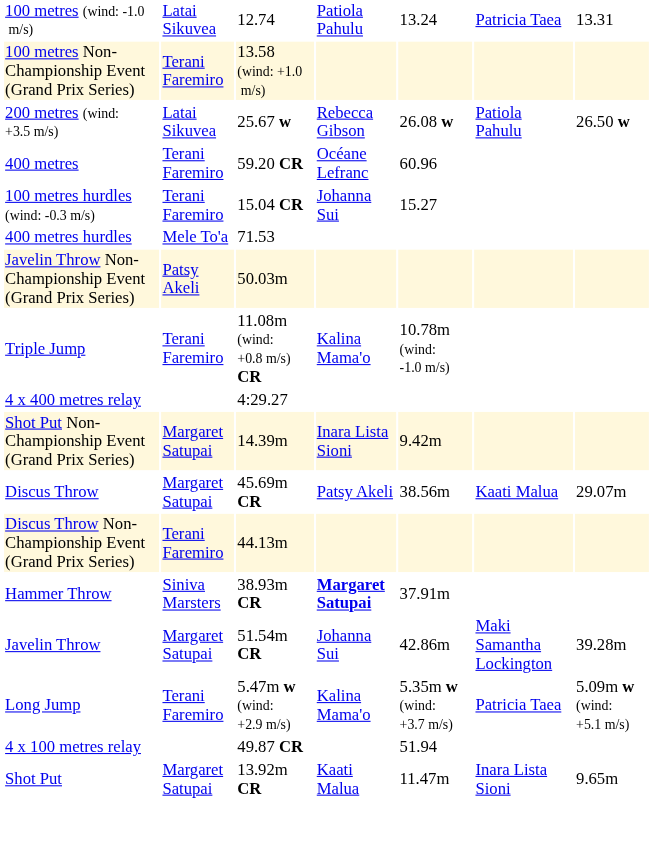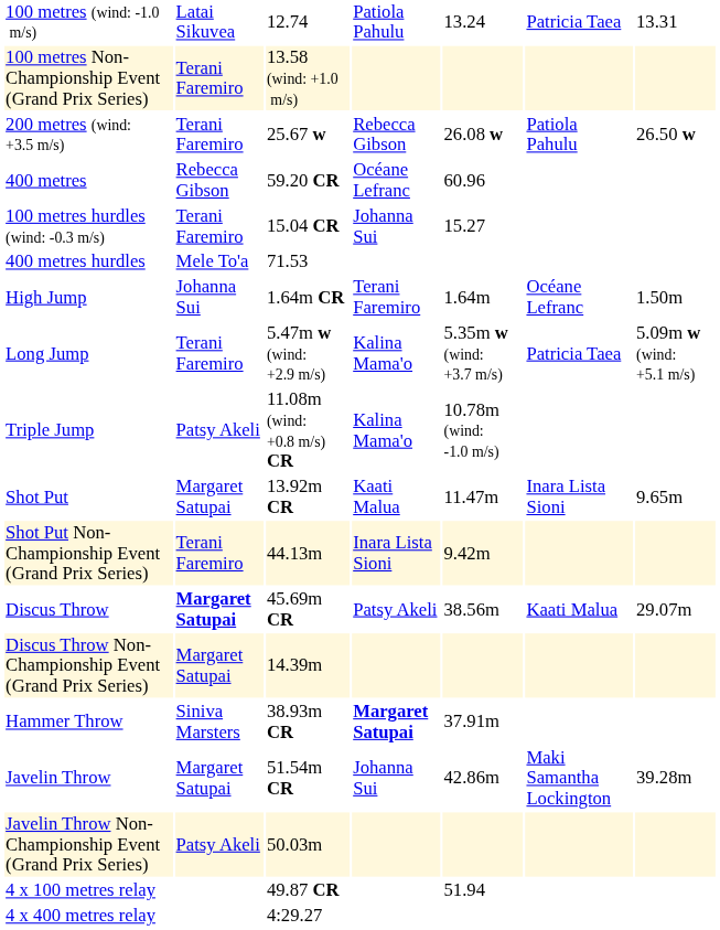 <table>
 <tr>
 <td><a href='#'>100 metres</a> <small>(wind: -1.0  m/s)</small></td>
 <td align=left><a href='#'>Latai Sikuvea</a> <br> </td>
 <td>12.74</td>
 <td align=left><a href='#'>Patiola Pahulu</a> <br> </td>
 <td>13.24</td>
 <td align=left><a href='#'>Patricia Taea</a> <br> </td>
 <td>13.31</td>
 </tr>
 <tr style="background-color:CornSilk">
 <td><a href='#'>100 metres</a> Non-Championship Event (Grand Prix Series)</td>
 <td align=left><a href='#'>Terani Faremiro</a> <br> </td>
 <td>13.58 <small>(wind: +1.0  m/s)</small></td>
 <td></td>
 <td></td>
 <td></td>
 <td></td>
 </tr>
 <tr>
 <td><a href='#'>200 metres</a> <small>(wind: +3.5 m/s)</small></td>
-<td align=left><a href='#'>Latai Sikuvea</a> <br> </td>
+<td align=left><a href='#'>Terani Faremiro</a> <br> </td>
 <td>25.67 <strong>w</strong></td>
 <td align=left><a href='#'>Rebecca Gibson</a> <br> </td>
 <td>26.08 <strong>w</strong></td>
 <td align=left><a href='#'>Patiola Pahulu</a> <br> </td>
 <td>26.50 <strong>w</strong></td>
 </tr>
 <tr>
 <td><a href='#'>400 metres</a></td>
-<td align=left><a href='#'>Terani Faremiro</a> <br> </td>
+<td align=left><a href='#'>Rebecca Gibson</a> <br> </td>
 <td>59.20 <strong>CR</strong></td>
 <td align=left><a href='#'>Océane Lefranc</a> <br> </td>
 <td>60.96</td>
 <td></td>
 <td></td>
 </tr>
 <tr>
 <td><a href='#'>100 metres hurdles</a> <small>(wind: -0.3 m/s)</small></td>
 <td align=left><a href='#'>Terani Faremiro</a> <br> </td>
 <td>15.04 <strong>CR</strong></td>
 <td align=left><a href='#'>Johanna Sui</a> <br> </td>
 <td>15.27</td>
 <td></td>
 <td></td>
 </tr>
 <tr>
 <td><a href='#'>400 metres hurdles</a></td>
 <td align=left><a href='#'>Mele To'a</a> <br> </td>
 <td>71.53</td>
 <td></td>
 <td></td>
 <td></td>
 <td></td>
 </tr>
-<tr style="background-color:CornSilk">
-<td><a href='#'>Javelin Throw</a> Non-Championship Event (Grand Prix Series)</td>
-<td align=left><a href='#'>Patsy Akeli</a> <br> </td>
-<td>50.03m</td>
-<td></td>
-<td></td>
-<td></td>
-<td></td>
+<tr>
+<td><a href='#'>High Jump</a></td>
+<td align=left><a href='#'>Johanna Sui</a> <br> </td>
+<td>1.64m <strong>CR</strong></td>
+<td align=left><a href='#'>Terani Faremiro</a> <br> </td>
+<td>1.64m</td>
+<td align=left><a href='#'>Océane Lefranc</a> <br> </td>
+<td>1.50m</td>
+</tr>
+<tr>
+<td><a href='#'>Long Jump</a></td>
+<td align=left><a href='#'>Terani Faremiro</a> <br> </td>
+<td>5.47m <strong>w</strong> <small>(wind: +2.9 m/s)</small></td>
+<td align=left><a href='#'>Kalina Mama'o</a> <br> </td>
+<td>5.35m <strong>w</strong> <small>(wind: +3.7 m/s)</small></td>
+<td align=left><a href='#'>Patricia Taea</a> <br> </td>
+<td>5.09m <strong>w</strong> <small>(wind: +5.1 m/s)</small></td>
 </tr>
 <tr>
 <td><a href='#'>Triple Jump</a></td>
-<td align=left><a href='#'>Terani Faremiro</a> <br> </td>
+<td align=left><a href='#'>Patsy Akeli</a> <br> </td>
 <td>11.08m <small>(wind: +0.8 m/s)</small> <strong>CR</strong></td>
 <td align=left><a href='#'>Kalina Mama'o</a> <br> </td>
 <td>10.78m <small>(wind: -1.0 m/s)</small></td>
 <td></td>
 <td></td>
 </tr>
 <tr>
-<td><a href='#'>4 x 400 metres relay</a></td>
-<td></td>
-<td>4:29.27</td>
-<td></td>
-<td></td>
-<td></td>
-<td></td>
+<td><a href='#'>Shot Put</a></td>
+<td align=left><a href='#'>Margaret Satupai</a> <br> </td>
+<td>13.92m <strong>CR</strong></td>
+<td align=left><a href='#'>Kaati Malua</a> <br> </td>
+<td>11.47m</td>
+<td align=left><a href='#'>Inara Lista Sioni</a> <br> </td>
+<td>9.65m</td>
 </tr>
 <tr style="background-color:CornSilk">
 <td><a href='#'>Shot Put</a> Non-Championship Event (Grand Prix Series)</td>
-<td align=left><a href='#'>Margaret Satupai</a> <br> </td>
-<td>14.39m</td>
+<td align=left><a href='#'>Terani Faremiro</a> <br> </td>
+<td>44.13m</td>
 <td align=left><a href='#'>Inara Lista Sioni</a> <br> </td>
 <td>9.42m</td>
 <td></td>
 <td></td>
 </tr>
 <tr>
 <td><a href='#'>Discus Throw</a></td>
-<td align=left><a href='#'>Margaret Satupai</a> <br> </td>
+<td align=left><strong><a href='#'>Margaret Satupai</a> <br> </strong></td>
 <td>45.69m <strong>CR</strong></td>
 <td align=left><a href='#'>Patsy Akeli</a> <br> </td>
 <td>38.56m</td>
 <td align=left><a href='#'>Kaati Malua</a> <br> </td>
 <td>29.07m</td>
 </tr>
 <tr style="background-color:CornSilk">
 <td><a href='#'>Discus Throw</a> Non-Championship Event (Grand Prix Series)</td>
-<td align=left><a href='#'>Terani Faremiro</a> <br> </td>
-<td>44.13m</td>
+<td align=left><a href='#'>Margaret Satupai</a> <br> </td>
+<td>14.39m</td>
 <td></td>
 <td></td>
 <td></td>
 <td></td>
 </tr>
 <tr>
 <td><a href='#'>Hammer Throw</a></td>
 <td align=left><a href='#'>Siniva Marsters</a> <br> </td>
 <td>38.93m <strong>CR</strong></td>
 <td align=left><strong><a href='#'>Margaret Satupai</a> <br> </strong></td>
 <td>37.91m</td>
 <td></td>
 <td></td>
 </tr>
 <tr>
 <td><a href='#'>Javelin Throw</a></td>
 <td align=left><a href='#'>Margaret Satupai</a> <br> </td>
 <td>51.54m <strong>CR</strong></td>
 <td align=left><a href='#'>Johanna Sui</a> <br> </td>
 <td>42.86m</td>
 <td align=left><a href='#'>Maki Samantha Lockington</a> <br> </td>
 <td>39.28m</td>
 </tr>
-<tr>
-<td><a href='#'>Long Jump</a></td>
-<td align=left><a href='#'>Terani Faremiro</a> <br> </td>
-<td>5.47m <strong>w</strong> <small>(wind: +2.9 m/s)</small></td>
-<td align=left><a href='#'>Kalina Mama'o</a> <br> </td>
-<td>5.35m <strong>w</strong> <small>(wind: +3.7 m/s)</small></td>
-<td align=left><a href='#'>Patricia Taea</a> <br> </td>
-<td>5.09m <strong>w</strong> <small>(wind: +5.1 m/s)</small></td>
+<tr style="background-color:CornSilk">
+<td><a href='#'>Javelin Throw</a> Non-Championship Event (Grand Prix Series)</td>
+<td align=left><a href='#'>Patsy Akeli</a> <br> </td>
+<td>50.03m</td>
+<td></td>
+<td></td>
+<td></td>
+<td></td>
 </tr>
 <tr>
 <td><a href='#'>4 x 100 metres relay</a></td>
 <td></td>
 <td>49.87 <strong>CR</strong></td>
 <td></td>
 <td>51.94</td>
 <td></td>
 <td></td>
 </tr>
 <tr>
-<td><a href='#'>Shot Put</a></td>
-<td align=left><a href='#'>Margaret Satupai</a> <br> </td>
-<td>13.92m <strong>CR</strong></td>
-<td align=left><a href='#'>Kaati Malua</a> <br> </td>
-<td>11.47m</td>
-<td align=left><a href='#'>Inara Lista Sioni</a> <br> </td>
-<td>9.65m</td>
+<td><a href='#'>4 x 400 metres relay</a></td>
+<td></td>
+<td>4:29.27</td>
+<td></td>
+<td></td>
+<td></td>
+<td></td>
 </tr>
 </table>
